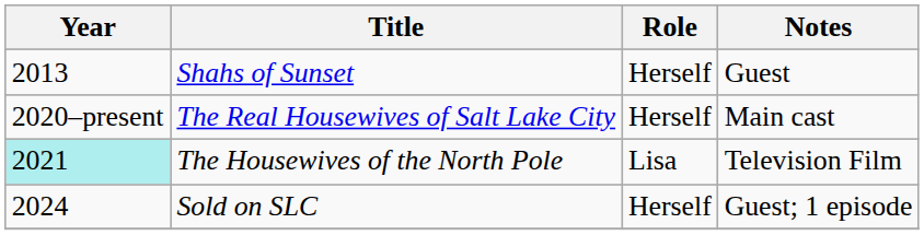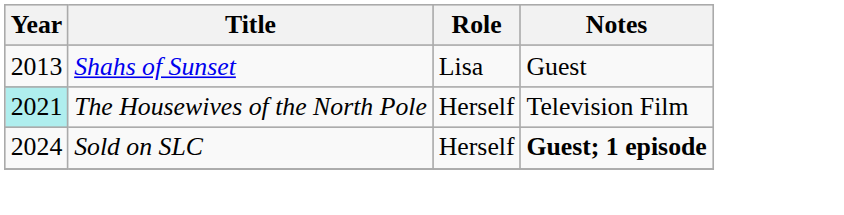 <table class="wikitable sortable">
 <tr>
 <th>Year</th>
 <th>Title</th>
 <th>Role</th>
 <th scope="col" class="unsortable">Notes</th>
 </tr>
 <tr>
 <td>2013</td>
 <td><em><a href='#'>Shahs of Sunset</a></em></td>
-<td>Herself</td>
+<td>Lisa</td>
 <td>Guest</td>
-</tr>
-<tr>
-<td>2020–present</td>
-<td><em><a href='#'>The Real Housewives of Salt Lake City</a></em></td>
-<td>Herself</td>
-<td>Main cast</td>
 </tr>
 <tr>
 <td style="background: paleturquoise;">2021</td>
 <td><em>The Housewives of the North Pole</em></td>
-<td>Lisa</td>
+<td>Herself</td>
 <td>Television Film</td>
 </tr>
 <tr>
 <td>2024</td>
 <td><em>Sold on SLC</em></td>
 <td>Herself</td>
-<td>Guest; 1 episode</td>
+<td><strong>Guest; 1 episode</strong></td>
 </tr>
 <tr>
 </tr>
 </table>
